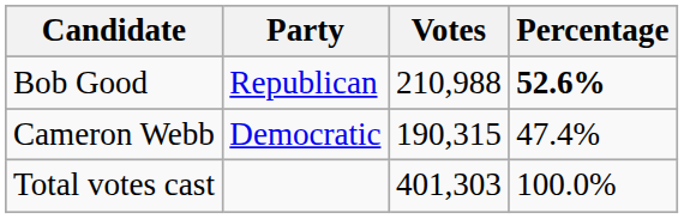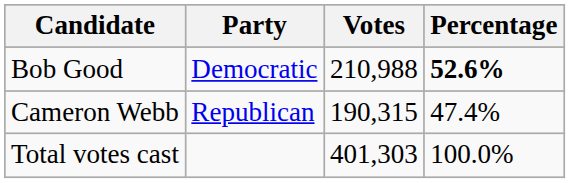 <table class="wikitable">
 <tr valign="bottom">
 <th>Candidate</th>
 <th>Party</th>
 <th>Votes</th>
 <th>Percentage</th>
 </tr>
 <tr>
 <td>Bob Good</td>
-<td><a href='#'>Republican</a></td>
+<td><a href='#'>Democratic</a></td>
 <td>210,988</td>
 <td><strong>52.6%</strong></td>
 </tr>
 <tr>
 <td>Cameron Webb</td>
-<td><a href='#'>Democratic</a></td>
+<td><a href='#'>Republican</a></td>
 <td>190,315</td>
 <td>47.4%</td>
 </tr>
 <tr>
 <td>Total votes cast</td>
 <td></td>
 <td>401,303</td>
 <td>100.0%</td>
 </tr>
 </table>
